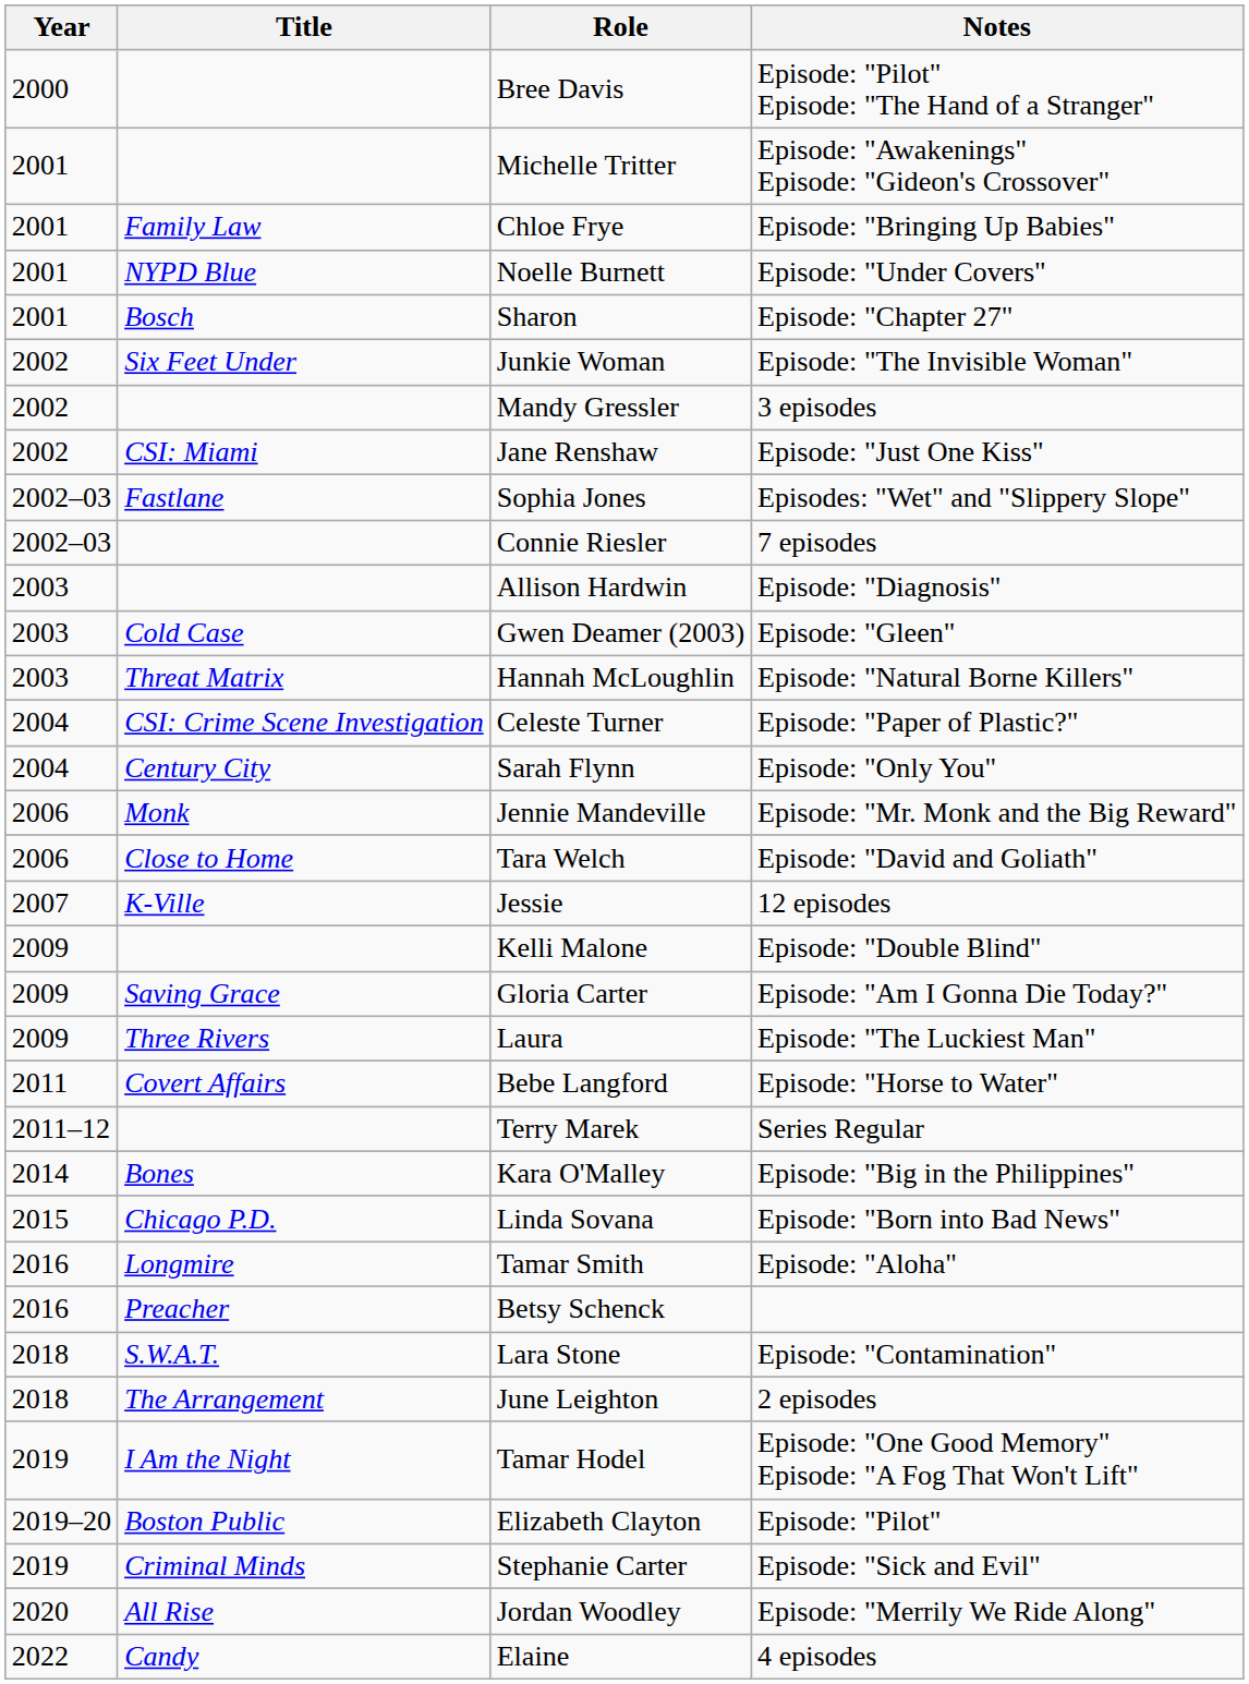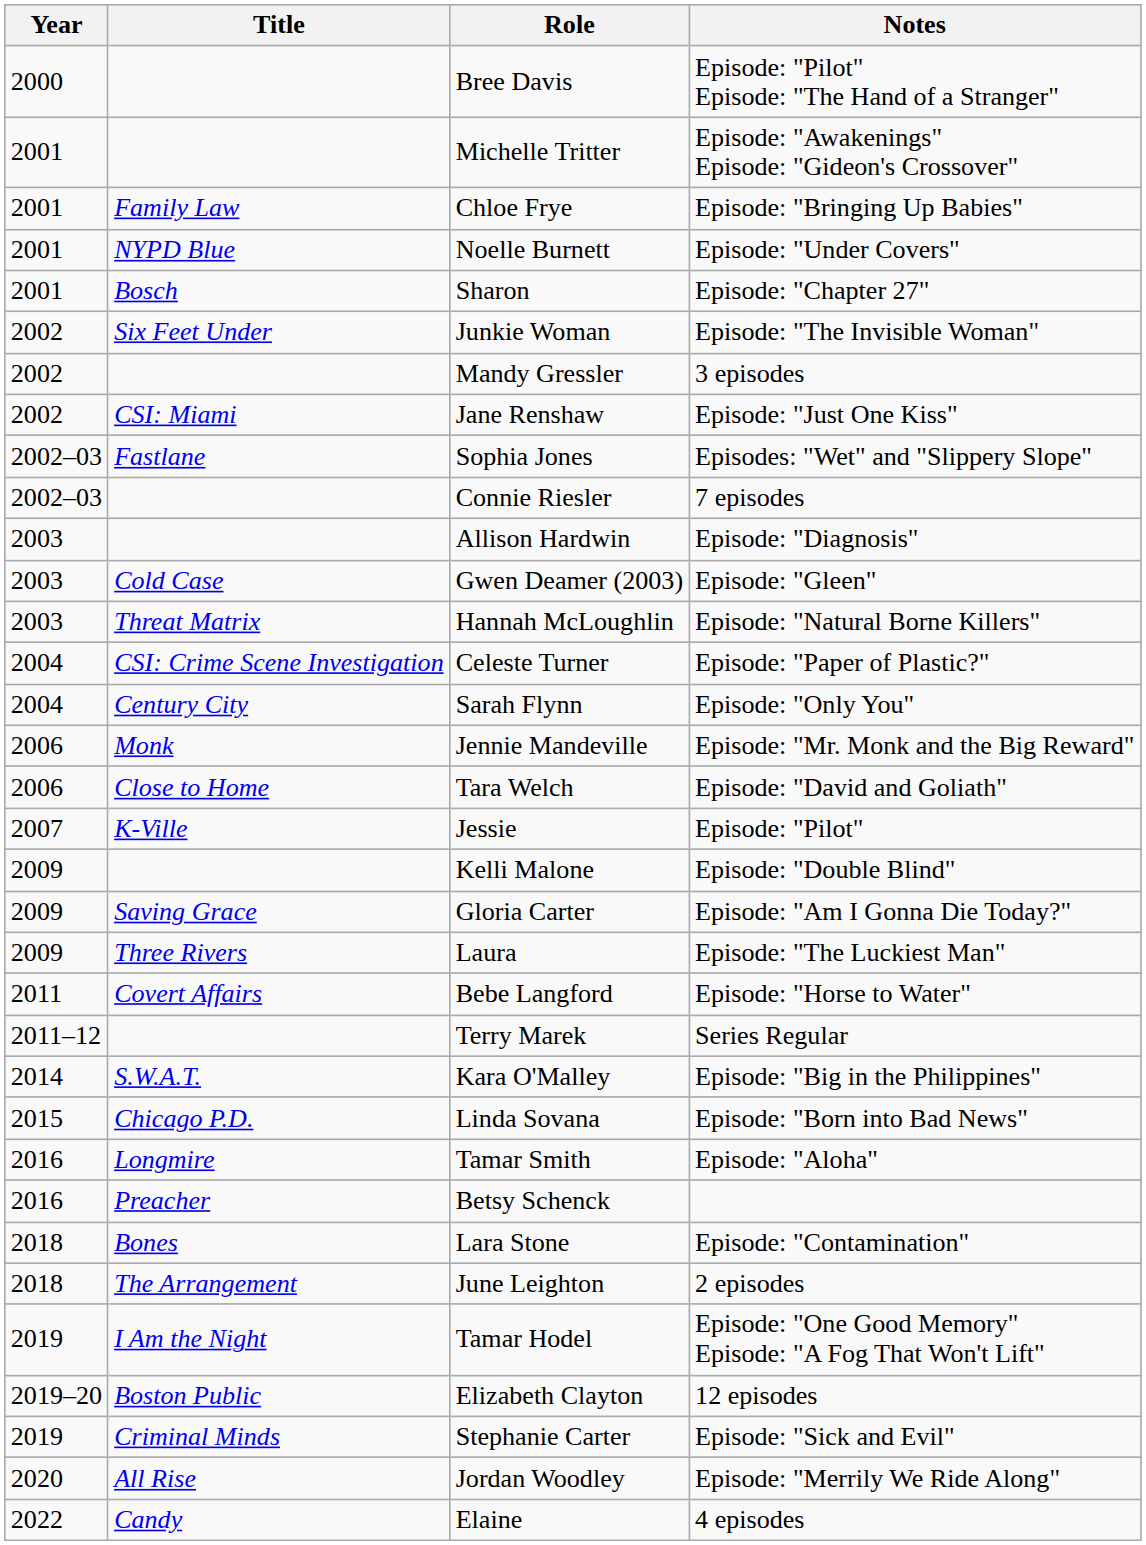 <table class="wikitable sortable">
 <tr>
 <th>Year</th>
 <th>Title</th>
 <th>Role</th>
 <th class="unsortable">Notes</th>
 </tr>
 <tr>
 <td>2000</td>
 <td><em></em></td>
 <td>Bree Davis</td>
 <td>Episode: "Pilot"<br>Episode: "The Hand of a Stranger"</td>
 </tr>
 <tr>
 <td>2001</td>
 <td><em></em></td>
 <td>Michelle Tritter</td>
 <td>Episode: "Awakenings"<br>Episode: "Gideon's Crossover"</td>
 </tr>
 <tr>
 <td>2001</td>
 <td><em><a href='#'>Family Law</a></em></td>
 <td>Chloe Frye</td>
 <td>Episode: "Bringing Up Babies"</td>
 </tr>
 <tr>
 <td>2001</td>
 <td><em><a href='#'>NYPD Blue</a></em></td>
 <td>Noelle Burnett</td>
 <td>Episode: "Under Covers"</td>
 </tr>
 <tr>
 <td>2001</td>
 <td><em><a href='#'>Bosch</a></em></td>
 <td>Sharon</td>
 <td>Episode: "Chapter 27"</td>
 </tr>
 <tr>
 <td>2002</td>
 <td><em><a href='#'>Six Feet Under</a></em></td>
 <td>Junkie Woman</td>
 <td>Episode: "The Invisible Woman"</td>
 </tr>
 <tr>
 <td>2002</td>
 <td><em></em></td>
 <td>Mandy Gressler</td>
 <td>3 episodes</td>
 </tr>
 <tr>
 <td>2002</td>
 <td><em><a href='#'>CSI: Miami</a></em></td>
 <td>Jane Renshaw</td>
 <td>Episode: "Just One Kiss"</td>
 </tr>
 <tr>
 <td>2002–03</td>
 <td><em><a href='#'>Fastlane</a></em></td>
 <td>Sophia Jones</td>
 <td>Episodes: "Wet" and "Slippery Slope"</td>
 </tr>
 <tr>
 <td>2002–03</td>
 <td><em></em></td>
 <td>Connie Riesler</td>
 <td>7 episodes</td>
 </tr>
 <tr>
 <td>2003</td>
 <td><em></em></td>
 <td>Allison Hardwin</td>
 <td>Episode: "Diagnosis"</td>
 </tr>
 <tr>
 <td>2003</td>
 <td><em><a href='#'>Cold Case</a></em></td>
 <td>Gwen Deamer (2003)</td>
 <td>Episode: "Gleen"</td>
 </tr>
 <tr>
 <td>2003</td>
 <td><em><a href='#'>Threat Matrix</a></em></td>
 <td>Hannah McLoughlin</td>
 <td>Episode: "Natural Borne Killers"</td>
 </tr>
 <tr>
 <td>2004</td>
 <td><em><a href='#'>CSI: Crime Scene Investigation</a></em></td>
 <td>Celeste Turner</td>
 <td>Episode: "Paper of Plastic?"</td>
 </tr>
 <tr>
 <td>2004</td>
 <td><em><a href='#'>Century City</a></em></td>
 <td>Sarah Flynn</td>
 <td>Episode: "Only You"</td>
 </tr>
 <tr>
 <td>2006</td>
 <td><em><a href='#'>Monk</a></em></td>
 <td>Jennie Mandeville</td>
 <td>Episode: "Mr. Monk and the Big Reward"</td>
 </tr>
 <tr>
 <td>2006</td>
 <td><em><a href='#'>Close to Home</a></em></td>
 <td>Tara Welch</td>
 <td>Episode: "David and Goliath"</td>
 </tr>
 <tr>
 <td>2007</td>
 <td><em><a href='#'>K-Ville</a></em></td>
 <td>Jessie</td>
-<td>12 episodes</td>
+<td>Episode: "Pilot"</td>
 </tr>
 <tr>
 <td>2009</td>
 <td><em></em></td>
 <td>Kelli Malone</td>
 <td>Episode: "Double Blind"</td>
 </tr>
 <tr>
 <td>2009</td>
 <td><em><a href='#'>Saving Grace</a></em></td>
 <td>Gloria Carter</td>
 <td>Episode: "Am I Gonna Die Today?"</td>
 </tr>
 <tr>
 <td>2009</td>
 <td><em><a href='#'>Three Rivers</a></em></td>
 <td>Laura</td>
 <td>Episode: "The Luckiest Man"</td>
 </tr>
 <tr>
 <td>2011</td>
 <td><em><a href='#'>Covert Affairs</a></em></td>
 <td>Bebe Langford</td>
 <td>Episode: "Horse to Water"</td>
 </tr>
 <tr>
 <td>2011–12</td>
 <td><em></em></td>
 <td>Terry Marek</td>
 <td>Series Regular</td>
 </tr>
 <tr>
 <td>2014</td>
-<td><em><a href='#'>Bones</a></em></td>
+<td><em><a href='#'>S.W.A.T.</a></em></td>
 <td>Kara O'Malley</td>
 <td>Episode: "Big in the Philippines"</td>
 </tr>
 <tr>
 <td>2015</td>
 <td><em><a href='#'>Chicago P.D.</a></em></td>
 <td>Linda Sovana</td>
 <td>Episode: "Born into Bad News"</td>
 </tr>
 <tr>
 <td>2016</td>
 <td><em><a href='#'>Longmire</a></em></td>
 <td>Tamar Smith</td>
 <td>Episode: "Aloha"</td>
 </tr>
 <tr>
 <td>2016</td>
 <td><em><a href='#'>Preacher</a></em></td>
 <td>Betsy Schenck</td>
 <td></td>
 </tr>
 <tr>
 <td>2018</td>
-<td><em><a href='#'>S.W.A.T.</a></em></td>
+<td><em><a href='#'>Bones</a></em></td>
 <td>Lara Stone</td>
 <td>Episode: "Contamination"</td>
 </tr>
 <tr>
 <td>2018</td>
 <td><em><a href='#'>The Arrangement</a></em></td>
 <td>June Leighton</td>
 <td>2 episodes</td>
 </tr>
 <tr>
 <td>2019</td>
 <td><em><a href='#'>I Am the Night</a></em></td>
 <td>Tamar Hodel</td>
 <td>Episode: "One Good Memory"<br>Episode: "A Fog That Won't Lift"</td>
 </tr>
 <tr>
 <td>2019–20</td>
 <td><em><a href='#'>Boston Public</a></em></td>
 <td>Elizabeth Clayton</td>
-<td>Episode: "Pilot"</td>
+<td>12 episodes</td>
 </tr>
 <tr>
 <td>2019</td>
 <td><em><a href='#'>Criminal Minds</a></em></td>
 <td>Stephanie Carter</td>
 <td>Episode: "Sick and Evil"</td>
 </tr>
 <tr>
 <td>2020</td>
 <td><em><a href='#'>All Rise</a></em></td>
 <td>Jordan Woodley</td>
 <td>Episode: "Merrily We Ride Along"</td>
 </tr>
 <tr>
 <td>2022</td>
 <td><em><a href='#'>Candy</a></em></td>
 <td>Elaine</td>
 <td>4 episodes</td>
 </tr>
 </table>
